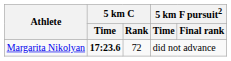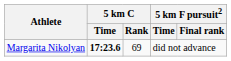 <table class="wikitable" border="1" style="font-size:90%">
 <tr>
 <th rowspan=2>Athlete</th>
 <th colspan=2>5 km C</th>
 <th colspan=2>5 km F pursuit<sup>2</sup></th>
 </tr>
 <tr>
 <th>Time</th>
 <th>Rank</th>
 <th>Time</th>
 <th>Final rank</th>
 </tr>
 <tr>
 <td><a href='#'>Margarita Nikolyan</a></td>
 <td align=center><strong>17:23.6</strong></td>
-<td align=center>72</td>
+<td align=center>69</td>
 <td colspan="2">did not advance</td>
 </tr>
 </table>
